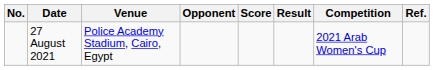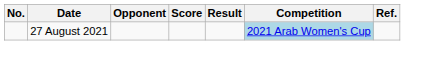 <table class="wikitable">
 <tr>
 <th>No.</th>
 <th>Date</th>
-<th>Venue</th>
 <th>Opponent</th>
 <th>Score</th>
 <th>Result</th>
 <th>Competition</th>
 <th>Ref.</th>
 </tr>
 <tr>
 <td></td>
 <td>27 August 2021</td>
-<td><a href='#'>Police Academy Stadium</a>, <a href='#'>Cairo</a>, Egypt</td>
 <td></td>
 <td></td>
 <td></td>
-<td><a href='#'>2021 Arab Women's Cup</a></td>
+<td style="background: lightblue;"><a href='#'>2021 Arab Women's Cup</a></td>
 <td></td>
 </tr>
 </table>
